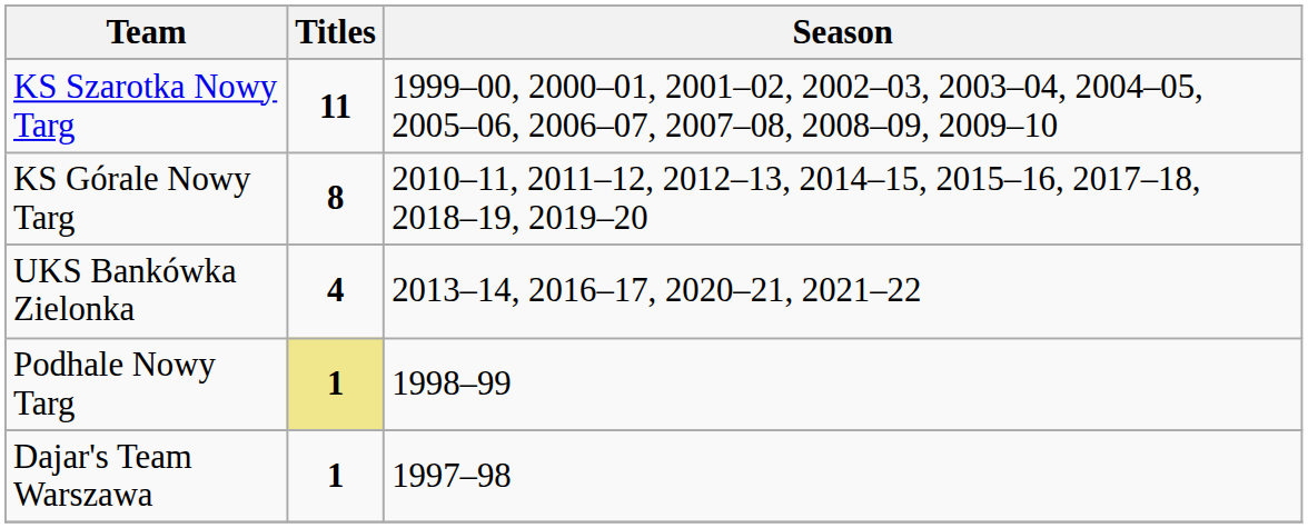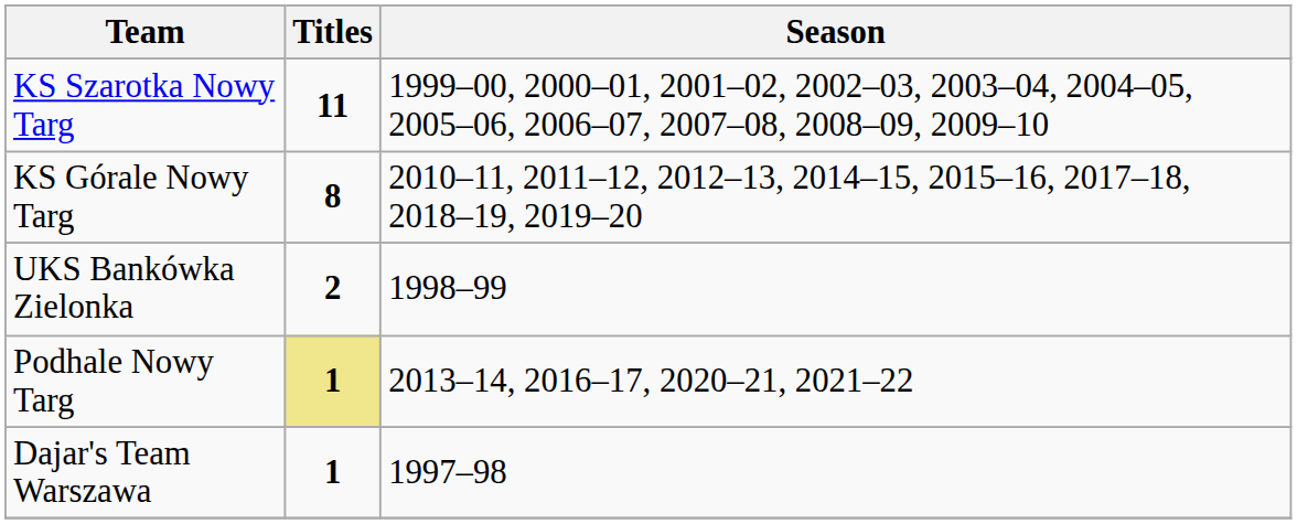 <table class="wikitable" style="text-align:center">
 <tr>
 <th>Team</th>
 <th>Titles</th>
 <th>Season</th>
 </tr>
 <tr>
 <td align=left><a href='#'>KS Szarotka Nowy Targ</a></td>
 <td><strong>11</strong></td>
 <td align=left>1999–00, 2000–01, 2001–02, 2002–03, 2003–04, 2004–05, 2005–06, 2006–07, 2007–08, 2008–09, 2009–10</td>
 </tr>
 <tr>
 <td align=left>KS Górale Nowy Targ</td>
 <td><strong>8</strong></td>
 <td align=left>2010–11, 2011–12, 2012–13, 2014–15, 2015–16, 2017–18, 2018–19, 2019–20</td>
 </tr>
 <tr>
 <td align=left>UKS Bankówka Zielonka</td>
-<td><strong>4</strong></td>
-<td align=left>2013–14, 2016–17, 2020–21, 2021–22</td>
+<td><strong>2</strong></td>
+<td align=left>1998–99</td>
 </tr>
 <tr>
 <td align=left>Podhale Nowy Targ</td>
 <td style="background: khaki;"><strong>1</strong></td>
-<td align=left>1998–99</td>
+<td align=left>2013–14, 2016–17, 2020–21, 2021–22</td>
 </tr>
 <tr>
 <td align=left>Dajar's Team Warszawa</td>
 <td><strong>1</strong></td>
 <td align=left>1997–98</td>
 </tr>
 <tr>
 </tr>
 </table>
